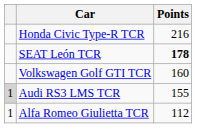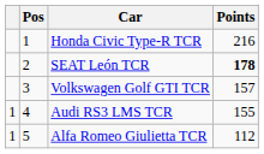 <table class="wikitable" style="font-size: 95%;">
 <tr>
 <th></th>
+<th>Pos</th>
 <th>Car</th>
 <th>Points</th>
 </tr>
 <tr>
 <td align="left"></td>
+<td>1</td>
 <td><a href='#'>Honda Civic Type-R TCR</a></td>
 <td align="right">216</td>
 </tr>
 <tr>
 <td align="left"></td>
+<td>2</td>
 <td><a href='#'>SEAT León TCR</a></td>
 <td align="right"><strong>178</strong></td>
 </tr>
 <tr>
 <td align="left"></td>
+<td>3</td>
 <td><a href='#'>Volkswagen Golf GTI TCR</a></td>
-<td align="right">160</td>
+<td align="right">157</td>
 </tr>
 <tr>
-<td align="left" style="background: lightgrey;"> 1</td>
+<td align="left"> 1</td>
+<td>4</td>
 <td><a href='#'>Audi RS3 LMS TCR</a></td>
 <td align="right">155</td>
 </tr>
 <tr>
 <td align="left"> 1</td>
+<td>5</td>
 <td><a href='#'>Alfa Romeo Giulietta TCR</a></td>
 <td align="right">112</td>
 </tr>
 </table>
